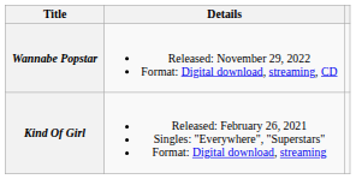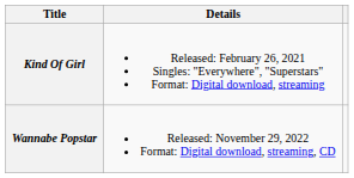 <table class="wikitable plainrowheaders" style="text-align:center;">
 <tr>
 <th scope="col" style="width:08em;">Title</th>
 <th scope="col" style="width:20em;">Details</th>
 <th></th>
 </tr>
 <tr>
+<th scope="row"><em>Kind Of Girl</em></th>
+<td><br><ul><li>Released: February 26, 2021</li><li>Singles: "Everywhere", "Superstars"</li><li>Format: <a href='#'>Digital download</a>, <a href='#'>streaming</a></li></ul></td>
+<td style="text-align: center;"></td>
+</tr>
+<tr>
 <th scope="row"><em>Wannabe Popstar</em></th>
 <td><br><ul><li>Released: November 29, 2022</li><li>Format: <a href='#'>Digital download</a>, <a href='#'>streaming</a>, <a href='#'>CD</a></li></ul></td>
 <td style="text-align: center;"></td>
 </tr>
-<tr>
-<th scope="row"><em>Kind Of Girl</em></th>
-<td><br><ul><li>Released: February 26, 2021</li><li>Singles: "Everywhere", "Superstars"</li><li>Format: <a href='#'>Digital download</a>, <a href='#'>streaming</a></li></ul></td>
-<td style="text-align: center;"></td>
-</tr>
 </table>
